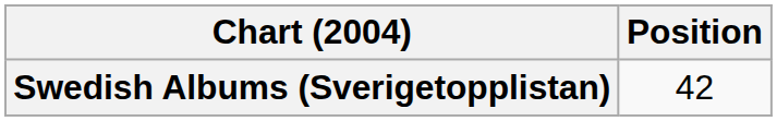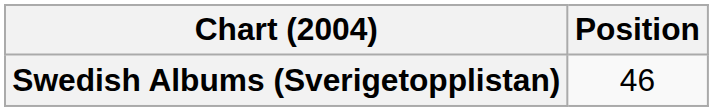 <table class="wikitable plainrowheaders" style="text-align:center">
 <tr>
 <th scope="col">Chart (2004)</th>
 <th scope="col">Position</th>
 </tr>
 <tr>
 <th scope="row">Swedish Albums (Sverigetopplistan)</th>
-<td>42</td>
+<td>46</td>
 </tr>
 </table>
